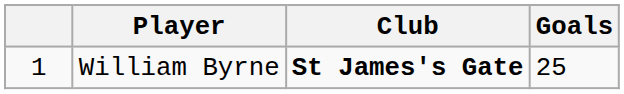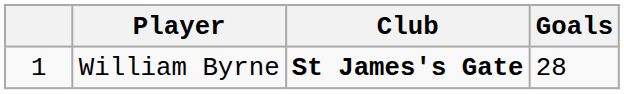 <table class="wikitable" border="1">
 <tr>
 <th width="28"></th>
 <th>Player</th>
 <th>Club</th>
 <th>Goals</th>
 </tr>
 <tr>
 <td align="center">1</td>
 <td>William Byrne</td>
 <td><strong>St James's Gate</strong></td>
-<td>25</td>
+<td>28</td>
 </tr>
 </table>
